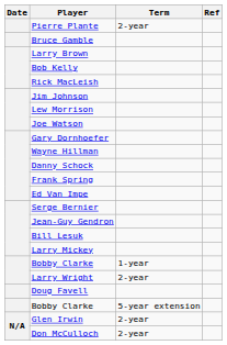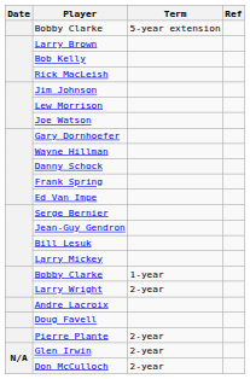 <table class="wikitable plainrowheaders">
 <tr>
 <th>Date</th>
 <th>Player</th>
 <th>Term</th>
 <th>Ref</th>
 </tr>
 <tr>
 <th scope="row"></th>
-<td><a href='#'>Pierre Plante</a></td>
-<td>2-year</td>
-<td></td>
-</tr>
-<tr>
-<th scope="row"></th>
-<td><a href='#'>Bruce Gamble</a></td>
-<td></td>
+<td>Bobby Clarke</td>
+<td>5-year extension</td>
 <td></td>
 </tr>
 <tr>
 <th scope="row" rowspan=3></th>
 <td><a href='#'>Larry Brown</a></td>
 <td></td>
 <td></td>
 </tr>
 <tr>
 <td><a href='#'>Bob Kelly</a></td>
 <td></td>
 <td></td>
 </tr>
 <tr>
 <td><a href='#'>Rick MacLeish</a></td>
 <td></td>
 <td></td>
 </tr>
 <tr>
 <th scope="row" rowspan=3></th>
 <td><a href='#'>Jim Johnson</a></td>
 <td></td>
 <td></td>
 </tr>
 <tr>
 <td><a href='#'>Lew Morrison</a></td>
 <td></td>
 <td></td>
 </tr>
 <tr>
 <td><a href='#'>Joe Watson</a></td>
 <td></td>
 <td></td>
 </tr>
 <tr>
 <th scope="row" rowspan=5></th>
 <td><a href='#'>Gary Dornhoefer</a></td>
 <td></td>
 <td></td>
 </tr>
 <tr>
 <td><a href='#'>Wayne Hillman</a></td>
 <td></td>
 <td></td>
 </tr>
 <tr>
 <td><a href='#'>Danny Schock</a></td>
 <td></td>
 <td></td>
 </tr>
 <tr>
 <td><a href='#'>Frank Spring</a></td>
 <td></td>
 <td></td>
 </tr>
 <tr>
 <td><a href='#'>Ed Van Impe</a></td>
 <td></td>
 <td></td>
 </tr>
 <tr>
 <th scope="row" rowspan=4></th>
 <td><a href='#'>Serge Bernier</a></td>
 <td></td>
 <td></td>
 </tr>
 <tr>
 <td><a href='#'>Jean-Guy Gendron</a></td>
 <td></td>
 <td></td>
 </tr>
 <tr>
 <td><a href='#'>Bill Lesuk</a></td>
 <td></td>
 <td></td>
 </tr>
 <tr>
 <td><a href='#'>Larry Mickey</a></td>
 <td></td>
 <td></td>
 </tr>
 <tr>
 <th scope="row" rowspan=2></th>
 <td><a href='#'>Bobby Clarke</a></td>
 <td>1-year</td>
 <td></td>
 </tr>
 <tr>
 <td><a href='#'>Larry Wright</a></td>
 <td>2-year</td>
 <td></td>
 </tr>
 <tr>
 <th scope="row"></th>
+<td><a href='#'>Andre Lacroix</a></td>
+<td></td>
+<td></td>
+</tr>
+<tr>
+<th scope="row"></th>
 <td><a href='#'>Doug Favell</a></td>
 <td></td>
 <td></td>
 </tr>
 <tr>
 <th scope="row"></th>
-<td>Bobby Clarke</td>
-<td>5-year extension</td>
+<td><a href='#'>Pierre Plante</a></td>
+<td>2-year</td>
 <td></td>
 </tr>
 <tr>
 <th scope="row" rowspan=3>N/A</th>
 <td><a href='#'>Glen Irwin</a></td>
 <td>2-year</td>
 <td></td>
 </tr>
 <tr>
 <td><a href='#'>Don McCulloch</a></td>
 <td>2-year</td>
 <td></td>
 </tr>
 </table>
